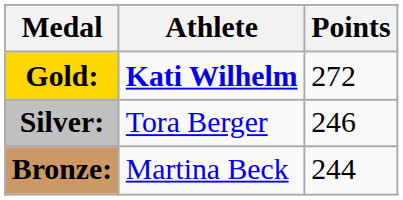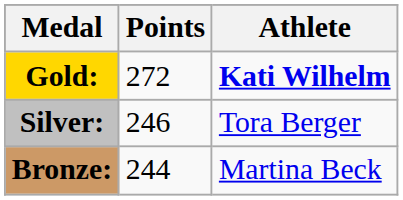 <table class="wikitable">
 <tr>
 <th><strong>Medal</strong></th>
+<th><strong>Points</strong></th>
 <th><strong>Athlete</strong></th>
-<th><strong>Points</strong></th>
 </tr>
 <tr>
 <td style="text-align:center;background-color:gold;"><strong>Gold:</strong></td>
+<td>272</td>
 <td> <strong><a href='#'>Kati Wilhelm</a></strong></td>
-<td>272</td>
 </tr>
 <tr>
 <td style="text-align:center;background-color:silver;"><strong>Silver:</strong></td>
+<td>246</td>
 <td> <a href='#'>Tora Berger</a></td>
-<td>246</td>
 </tr>
 <tr>
 <td style="text-align:center;background-color:#CC9966;"><strong>Bronze:</strong></td>
+<td>244</td>
 <td> <a href='#'>Martina Beck</a></td>
-<td>244</td>
 </tr>
 </table>
